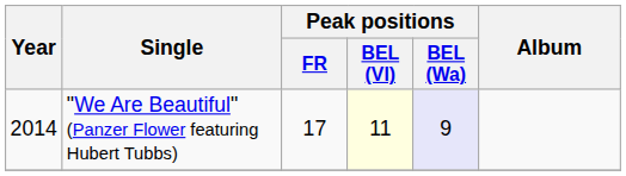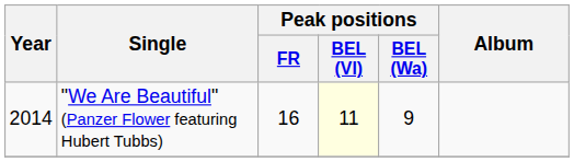 <table class="wikitable">
 <tr>
 <th align="center" rowspan="2" width="10">Year</th>
 <th align="center" rowspan="2" width="160">Single</th>
 <th align="center" colspan="3" width="20">Peak positions</th>
 <th align="center" rowspan="2" width="100">Album</th>
 </tr>
 <tr>
 <th scope="col" style="width:3em;font-size:90%;"><a href='#'>FR</a><br></th>
 <th scope="col" style="width:3em;font-size:90%;"><a href='#'>BEL <br>(Vl)</a><br></th>
 <th scope="col" style="width:3em;font-size:90%;"><a href='#'>BEL <br>(Wa)</a><br></th>
 </tr>
 <tr>
 <td style="text-align:center;">2014</td>
 <td>"<a href='#'>We Are Beautiful</a>"<br><small>(<a href='#'>Panzer Flower</a> featuring Hubert Tubbs)</small></td>
-<td style="text-align:center;">17</td>
+<td style="text-align:center;">16</td>
 <td style="background: lightyellow; text-align:center;">11</td>
-<td style="background: lavender; text-align:center;">9</td>
+<td style="text-align:center;">9</td>
 <td style="text-align:center;"></td>
 </tr>
 <tr>
 </tr>
 </table>
